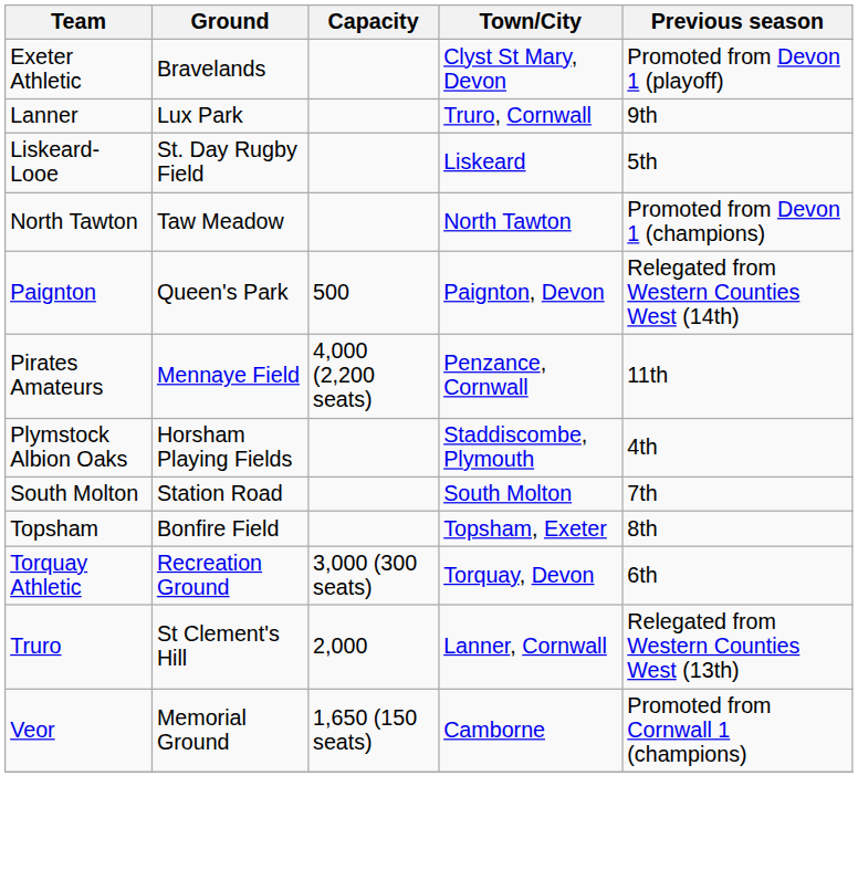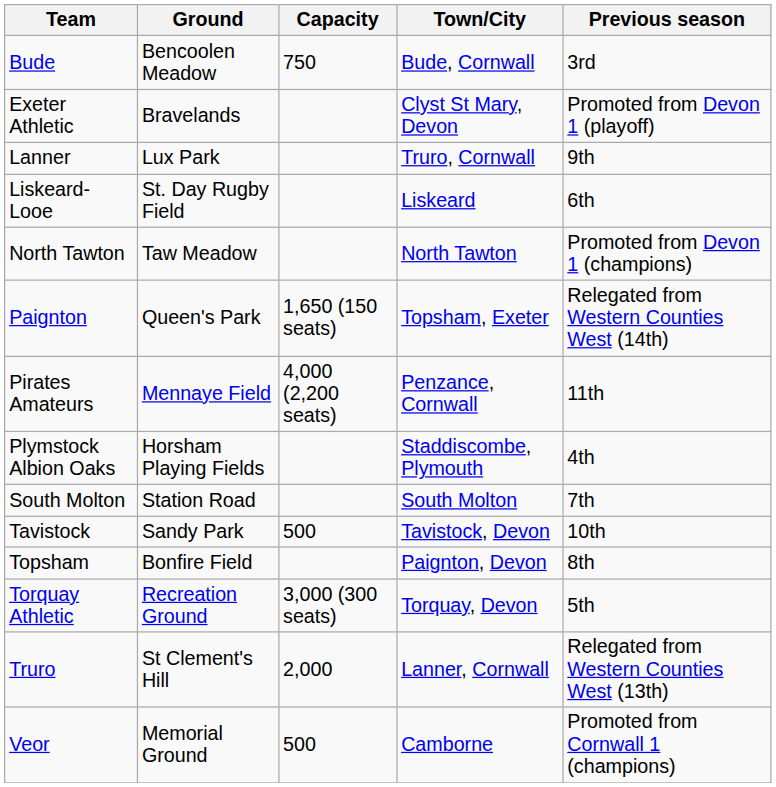 <table class="wikitable sortable" width=100%>
 <tr>
 <th>Team</th>
 <th>Ground</th>
 <th>Capacity</th>
 <th>Town/City</th>
 <th>Previous season</th>
+</tr>
+<tr>
+<td><a href='#'>Bude</a></td>
+<td>Bencoolen Meadow</td>
+<td>750</td>
+<td><a href='#'>Bude</a>, <a href='#'>Cornwall</a></td>
+<td>3rd</td>
 </tr>
 <tr>
 <td>Exeter Athletic</td>
 <td>Bravelands</td>
 <td></td>
 <td><a href='#'>Clyst St Mary</a>, <a href='#'>Devon</a></td>
 <td>Promoted from <a href='#'>Devon 1</a> (playoff)</td>
 </tr>
 <tr>
 <td>Lanner</td>
 <td>Lux Park</td>
 <td></td>
 <td><a href='#'>Truro</a>, <a href='#'>Cornwall</a></td>
 <td>9th</td>
 </tr>
 <tr>
 <td>Liskeard-Looe</td>
 <td>St. Day Rugby Field</td>
 <td></td>
 <td><a href='#'>Liskeard</a></td>
-<td>5th</td>
+<td>6th</td>
 </tr>
 <tr>
 <td>North Tawton</td>
 <td>Taw Meadow</td>
 <td></td>
 <td><a href='#'>North Tawton</a></td>
 <td>Promoted from <a href='#'>Devon 1</a> (champions)</td>
 </tr>
 <tr>
 <td><a href='#'>Paignton</a></td>
 <td>Queen's Park</td>
-<td>500</td>
-<td><a href='#'>Paignton</a>, <a href='#'>Devon</a></td>
+<td>1,650 (150 seats)</td>
+<td><a href='#'>Topsham</a>, <a href='#'>Exeter</a></td>
 <td>Relegated from <a href='#'>Western Counties West</a> (14th)</td>
 </tr>
 <tr>
 <td>Pirates Amateurs</td>
 <td><a href='#'>Mennaye Field</a></td>
 <td>4,000 (2,200 seats)</td>
 <td><a href='#'>Penzance</a>, <a href='#'>Cornwall</a></td>
 <td>11th</td>
 </tr>
 <tr>
 <td>Plymstock Albion Oaks</td>
 <td>Horsham Playing Fields</td>
 <td></td>
 <td><a href='#'>Staddiscombe</a>, <a href='#'>Plymouth</a></td>
 <td>4th</td>
 </tr>
 <tr>
 <td>South Molton</td>
 <td>Station Road</td>
 <td></td>
 <td><a href='#'>South Molton</a></td>
 <td>7th</td>
 </tr>
 <tr>
+<td>Tavistock</td>
+<td>Sandy Park</td>
+<td>500</td>
+<td><a href='#'>Tavistock</a>, <a href='#'>Devon</a></td>
+<td>10th</td>
+</tr>
+<tr>
 <td>Topsham</td>
 <td>Bonfire Field</td>
 <td></td>
-<td><a href='#'>Topsham</a>, <a href='#'>Exeter</a></td>
+<td><a href='#'>Paignton</a>, <a href='#'>Devon</a></td>
 <td>8th</td>
 </tr>
 <tr>
 <td><a href='#'>Torquay Athletic</a></td>
 <td><a href='#'>Recreation Ground</a></td>
 <td>3,000 (300 seats)</td>
 <td><a href='#'>Torquay</a>, <a href='#'>Devon</a></td>
-<td>6th</td>
+<td>5th</td>
 </tr>
 <tr>
 <td><a href='#'>Truro</a></td>
 <td>St Clement's Hill</td>
 <td>2,000</td>
 <td><a href='#'>Lanner</a>, <a href='#'>Cornwall</a></td>
 <td>Relegated from <a href='#'>Western Counties West</a> (13th)</td>
 </tr>
 <tr>
 <td><a href='#'>Veor</a></td>
 <td>Memorial Ground</td>
-<td>1,650 (150 seats)</td>
+<td>500</td>
 <td><a href='#'>Camborne</a></td>
 <td>Promoted from <a href='#'>Cornwall 1</a> (champions)</td>
 </tr>
 <tr>
 </tr>
 </table>
